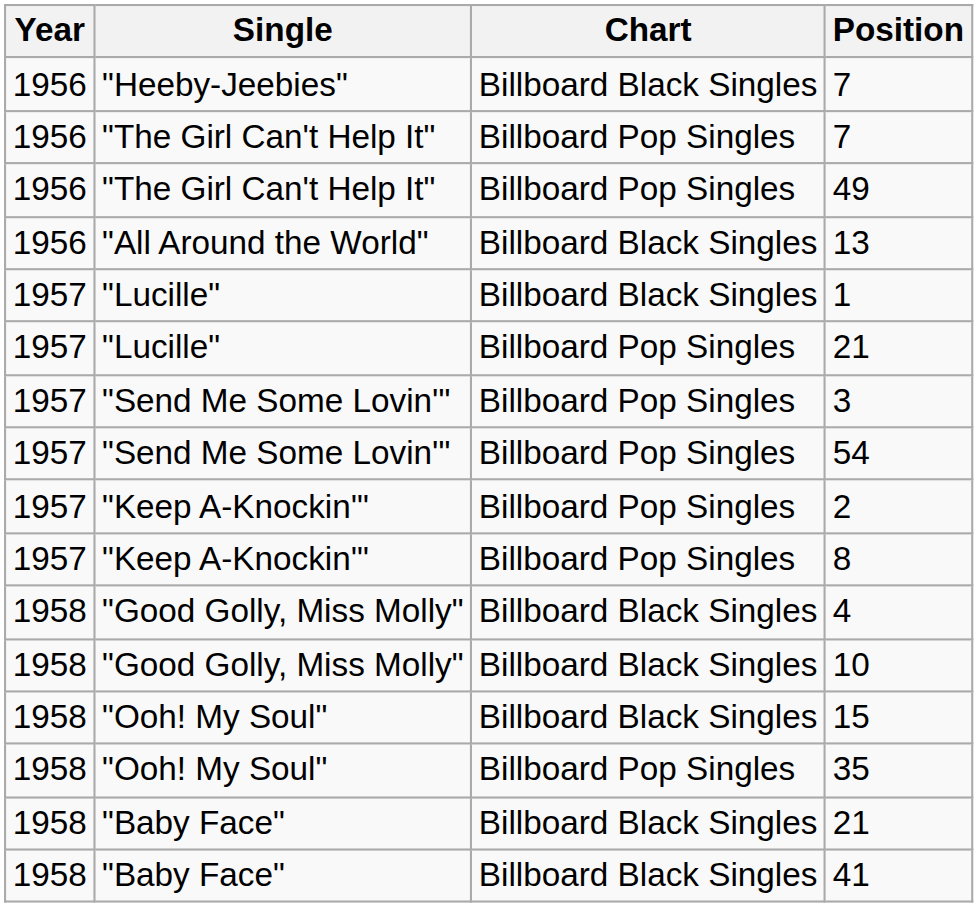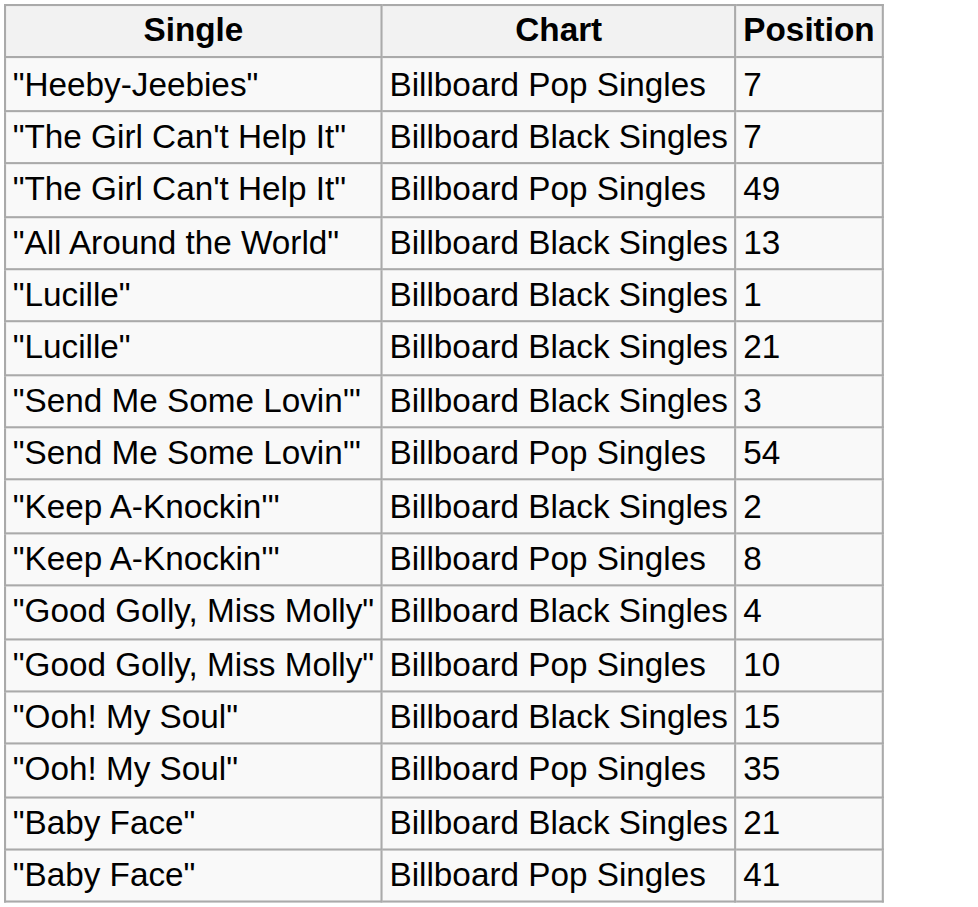 <table class="wikitable">
 <tr>
-<th align="left">Year</th>
 <th align="left">Single</th>
 <th align="left">Chart</th>
 <th align="left">Position</th>
 </tr>
 <tr>
-<td align="left">1956</td>
 <td align="left">"Heeby-Jeebies"</td>
+<td align="left">Billboard Pop Singles</td>
+<td align="left">7</td>
+</tr>
+<tr>
+<td align="left">"The Girl Can't Help It"</td>
 <td align="left">Billboard Black Singles</td>
 <td align="left">7</td>
 </tr>
 <tr>
-<td align="left">1956</td>
-<td align="left">"The Girl Can't Help It"</td>
-<td align="left">Billboard Pop Singles</td>
-<td align="left">7</td>
-</tr>
-<tr>
-<td align="left">1956</td>
 <td align="left">"The Girl Can't Help It"</td>
 <td align="left">Billboard Pop Singles</td>
 <td align="left">49</td>
 </tr>
 <tr>
-<td align="left">1956</td>
 <td align="left">"All Around the World"</td>
 <td align="left">Billboard Black Singles</td>
 <td align="left">13</td>
 </tr>
 <tr>
-<td align="left">1957</td>
 <td align="left">"Lucille"</td>
 <td align="left">Billboard Black Singles</td>
 <td align="left">1</td>
 </tr>
 <tr>
-<td align="left">1957</td>
 <td align="left">"Lucille"</td>
-<td align="left">Billboard Pop Singles</td>
+<td align="left">Billboard Black Singles</td>
 <td align="left">21</td>
 </tr>
 <tr>
-<td align="left">1957</td>
 <td align="left">"Send Me Some Lovin'"</td>
-<td align="left">Billboard Pop Singles</td>
+<td align="left">Billboard Black Singles</td>
 <td align="left">3</td>
 </tr>
 <tr>
-<td align="left">1957</td>
 <td align="left">"Send Me Some Lovin'"</td>
 <td align="left">Billboard Pop Singles</td>
 <td align="left">54</td>
 </tr>
 <tr>
-<td align="left">1957</td>
 <td align="left">"Keep A-Knockin'"</td>
-<td align="left">Billboard Pop Singles</td>
+<td align="left">Billboard Black Singles</td>
 <td align="left">2</td>
 </tr>
 <tr>
-<td align="left">1957</td>
 <td align="left">"Keep A-Knockin'"</td>
 <td align="left">Billboard Pop Singles</td>
 <td align="left">8</td>
 </tr>
 <tr>
-<td align="left">1958</td>
 <td align="left">"Good Golly, Miss Molly"</td>
 <td align="left">Billboard Black Singles</td>
 <td align="left">4</td>
 </tr>
 <tr>
-<td align="left">1958</td>
 <td align="left">"Good Golly, Miss Molly"</td>
-<td align="left">Billboard Black Singles</td>
+<td align="left">Billboard Pop Singles</td>
 <td align="left">10</td>
 </tr>
 <tr>
-<td align="left">1958</td>
 <td align="left">"Ooh! My Soul"</td>
 <td align="left">Billboard Black Singles</td>
 <td align="left">15</td>
 </tr>
 <tr>
-<td align="left">1958</td>
 <td align="left">"Ooh! My Soul"</td>
 <td align="left">Billboard Pop Singles</td>
 <td align="left">35</td>
 </tr>
 <tr>
-<td align="left">1958</td>
 <td align="left">"Baby Face"</td>
 <td align="left">Billboard Black Singles</td>
 <td align="left">21</td>
 </tr>
 <tr>
-<td align="left">1958</td>
 <td align="left">"Baby Face"</td>
-<td align="left">Billboard Black Singles</td>
+<td align="left">Billboard Pop Singles</td>
 <td align="left">41</td>
 </tr>
 </table>
